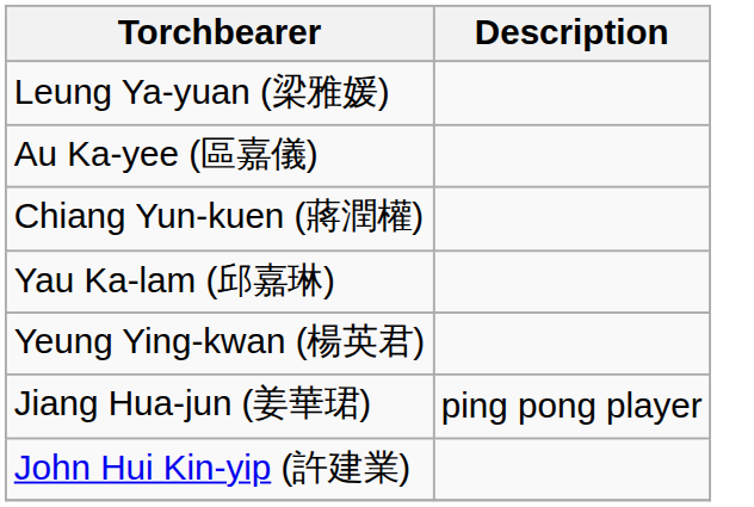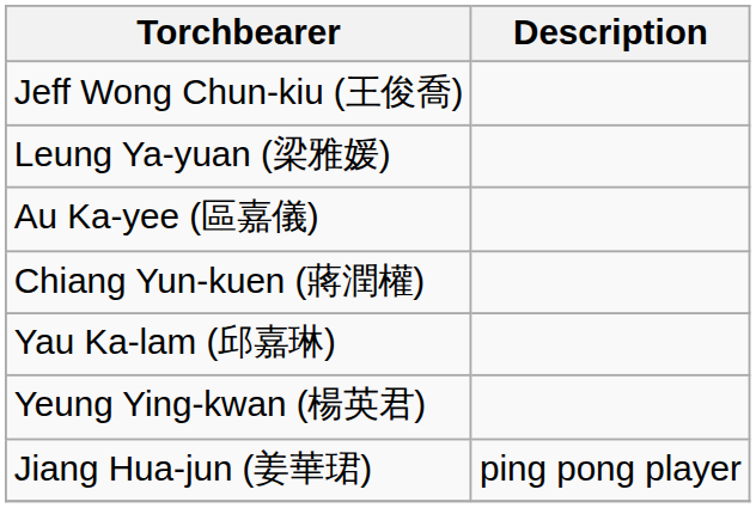 <table class="wikitable sortable">
 <tr>
 <th>Torchbearer</th>
 <th>Description</th>
+</tr>
+<tr>
+<td>Jeff Wong Chun-kiu (王俊喬)</td>
+<td></td>
 </tr>
 <tr>
 <td>Leung Ya-yuan (梁雅媛)</td>
 <td></td>
 </tr>
 <tr>
 <td>Au Ka-yee (區嘉儀)</td>
 <td></td>
 </tr>
 <tr>
 <td>Chiang Yun-kuen (蔣潤權)</td>
 <td></td>
 </tr>
 <tr>
 <td>Yau Ka-lam (邱嘉琳)</td>
 <td></td>
 </tr>
 <tr>
 <td>Yeung Ying-kwan (楊英君)</td>
 <td></td>
 </tr>
 <tr>
 <td>Jiang Hua-jun (姜華珺)</td>
 <td>ping pong player</td>
 </tr>
 <tr>
-<td><a href='#'>John Hui Kin-yip</a> (許建業)</td>
-<td></td>
-</tr>
-<tr>
 </tr>
 </table>
